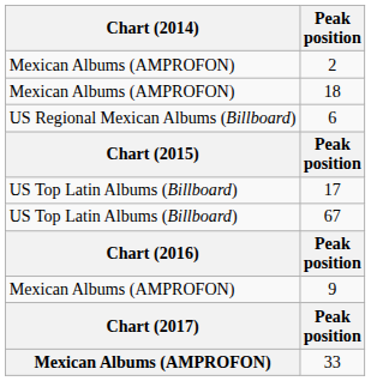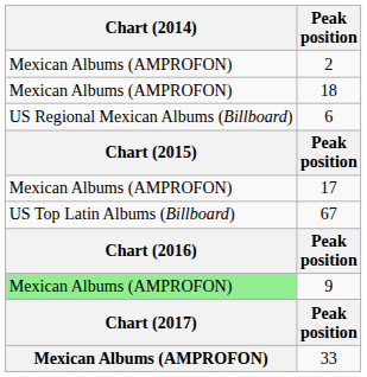 <table class="wikitable sortable plainrowheaders" style="text-align:center">
 <tr>
 <th align="left">Chart (2014)</th>
 <th style="text-align:center;">Peak<br>position</th>
 </tr>
 <tr>
 <td align="left">Mexican Albums (AMPROFON)</td>
 <td align="center">2</td>
 </tr>
 <tr>
 <td align="left">Mexican Albums (AMPROFON)</td>
 <td align="center">18</td>
 </tr>
 <tr>
 <td align="left">US Regional Mexican Albums (<em>Billboard</em>)</td>
 <td align="center">6</td>
 </tr>
 <tr>
 <th align="left">Chart (2015)</th>
 <th style="text-align:center;">Peak<br> position</th>
 </tr>
 <tr>
-<td align="left">US Top Latin Albums (<em>Billboard</em>)</td>
+<td align="left">Mexican Albums (AMPROFON)</td>
 <td align="center">17</td>
 </tr>
 <tr>
 <td align="left">US Top Latin Albums (<em>Billboard</em>)</td>
 <td align="center">67</td>
 </tr>
 <tr>
 <th align="left">Chart (2016)</th>
 <th style="text-align:center;">Peak<br> position</th>
 </tr>
 <tr>
-<td align="left">Mexican Albums (AMPROFON)</td>
+<td align="left" style="background: lightgreen;">Mexican Albums (AMPROFON)</td>
 <td align="center">9</td>
 </tr>
 <tr>
 <th align="left">Chart (2017)</th>
 <th style="text-align:center;">Peak<br> position</th>
 </tr>
 <tr>
 <th scope="row">Mexican Albums (AMPROFON)</th>
 <td>33</td>
 </tr>
 </table>
